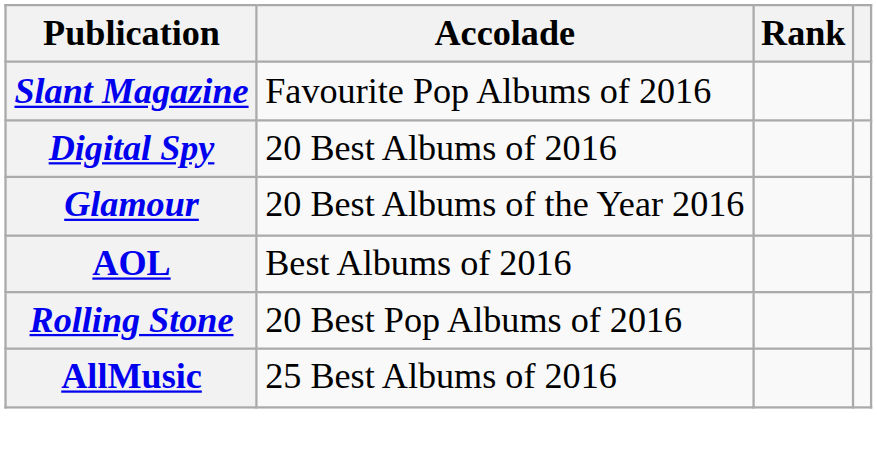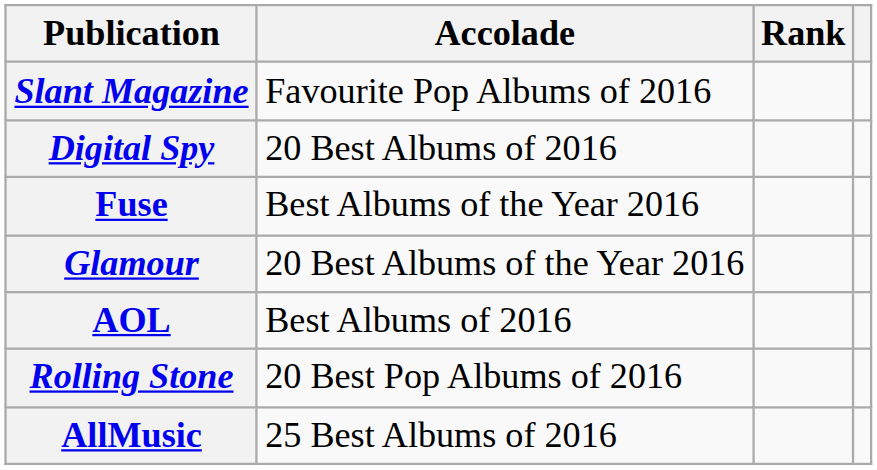 <table class="wikitable sortable plainrowheaders" style="margin-left: auto; margin-right: auto; border: none;">
 <tr>
 <th scope="col">Publication</th>
 <th scope="col">Accolade</th>
 <th scope="col">Rank</th>
 <th class="unsortable"></th>
 </tr>
 <tr>
 <th scope="row"><em><a href='#'>Slant Magazine</a></em></th>
 <td>Favourite Pop Albums of 2016</td>
 <td></td>
 <td></td>
 </tr>
 <tr>
 <th scope="row"><em><a href='#'>Digital Spy</a></em></th>
 <td>20 Best Albums of 2016</td>
+<td></td>
+<td></td>
+</tr>
+<tr>
+<th scope="row"><a href='#'>Fuse</a></th>
+<td>Best Albums of the Year 2016</td>
 <td></td>
 <td></td>
 </tr>
 <tr>
 <th scope="row"><em><a href='#'>Glamour</a></em></th>
 <td>20 Best Albums of the Year 2016</td>
 <td></td>
 <td></td>
 </tr>
 <tr>
 <th scope="row"><a href='#'>AOL</a></th>
 <td>Best Albums of 2016</td>
 <td></td>
 <td></td>
 </tr>
 <tr>
 <th scope="row"><em><a href='#'>Rolling Stone</a></em></th>
 <td>20 Best Pop Albums of 2016</td>
 <td></td>
 <td></td>
 </tr>
 <tr>
 <th scope="row"><a href='#'>AllMusic</a></th>
 <td>25 Best Albums of 2016</td>
 <td></td>
 <td></td>
 </tr>
 </table>
